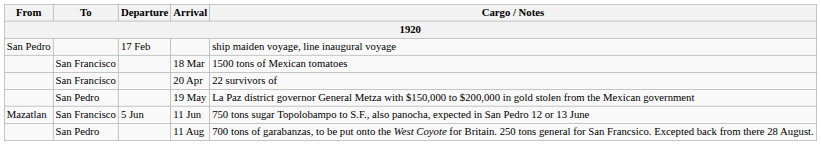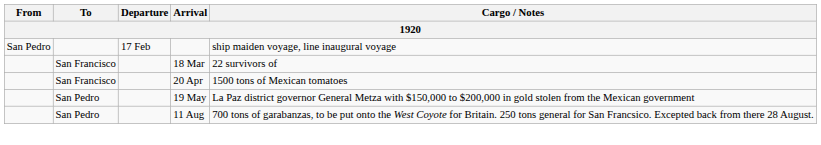 <table class=wikitable>
 <tr>
 <th>From</th>
 <th>To</th>
 <th>Departure</th>
 <th>Arrival</th>
 <th>Cargo / Notes</th>
 </tr>
 <tr>
 <th colspan=5>1920</th>
 </tr>
 <tr>
 <td>San Pedro</td>
 <td></td>
 <td>17 Feb</td>
 <td></td>
 <td>ship maiden voyage, line inaugural voyage</td>
 </tr>
 <tr>
 <td></td>
 <td>San Francisco</td>
 <td></td>
 <td>18 Mar</td>
-<td>1500 tons of Mexican tomatoes</td>
+<td>22 survivors of </td>
 </tr>
 <tr>
 <td></td>
 <td>San Francisco</td>
 <td></td>
 <td>20 Apr</td>
-<td>22 survivors of </td>
+<td>1500 tons of Mexican tomatoes</td>
 </tr>
 <tr>
 <td></td>
 <td>San Pedro</td>
 <td></td>
 <td>19 May</td>
 <td>La Paz district governor General Metza with $150,000 to $200,000 in gold stolen from the Mexican government</td>
 </tr>
 <tr>
-<td>Mazatlan</td>
-<td>San Francisco</td>
-<td>5 Jun</td>
-<td>11 Jun</td>
-<td>750 tons sugar Topolobampo to S.F., also panocha, expected in San Pedro 12 or 13 June</td>
-</tr>
-<tr>
 <td></td>
 <td>San Pedro</td>
 <td></td>
 <td>11 Aug</td>
 <td>700 tons of garabanzas, to be put onto the <em>West Coyote</em> for Britain. 250 tons general for San Francsico. Excepted back from there 28 August.</td>
 </tr>
 </table>
